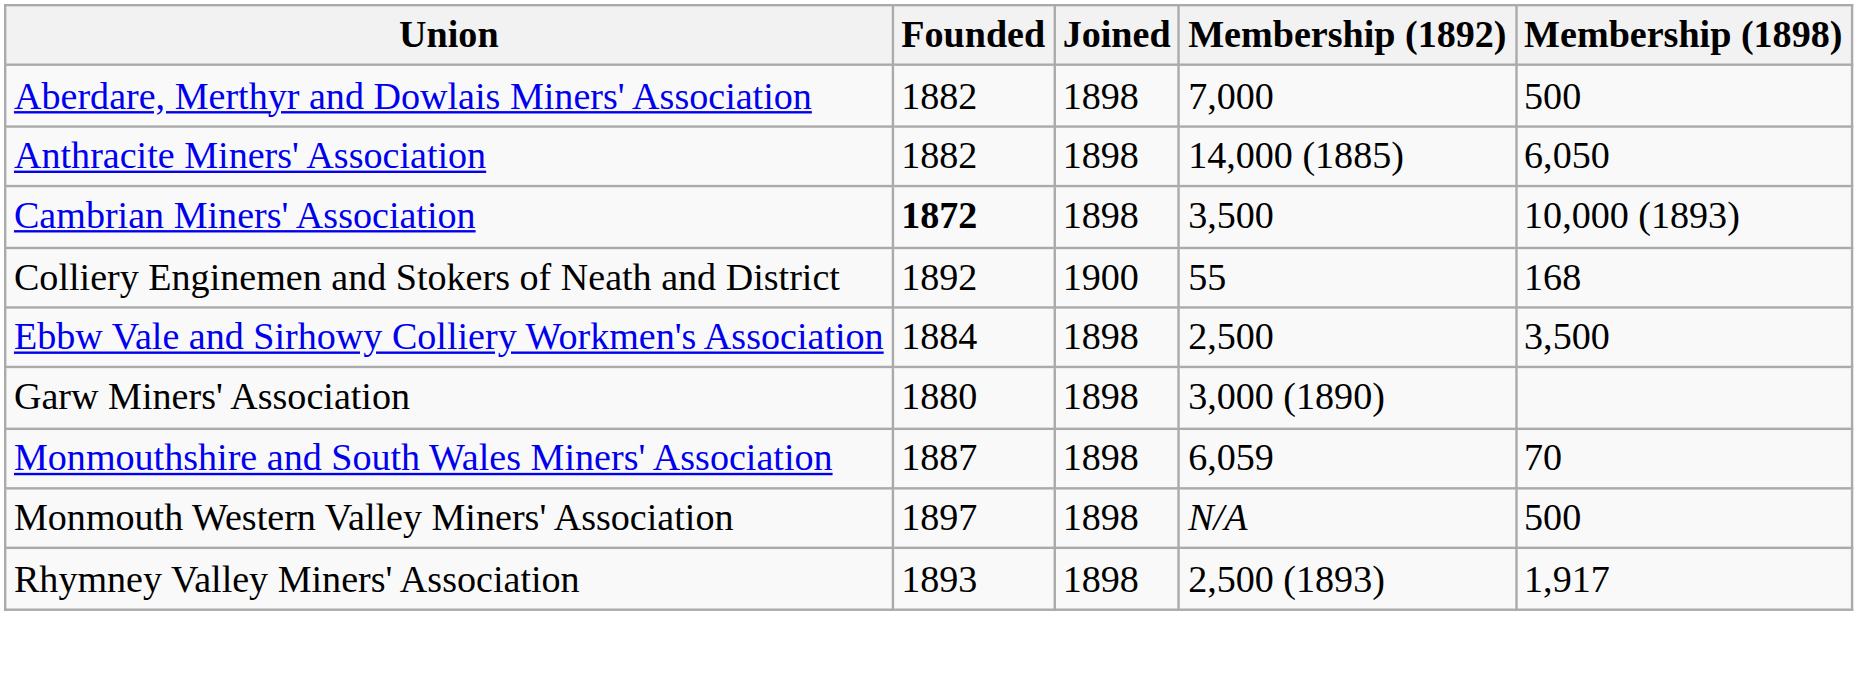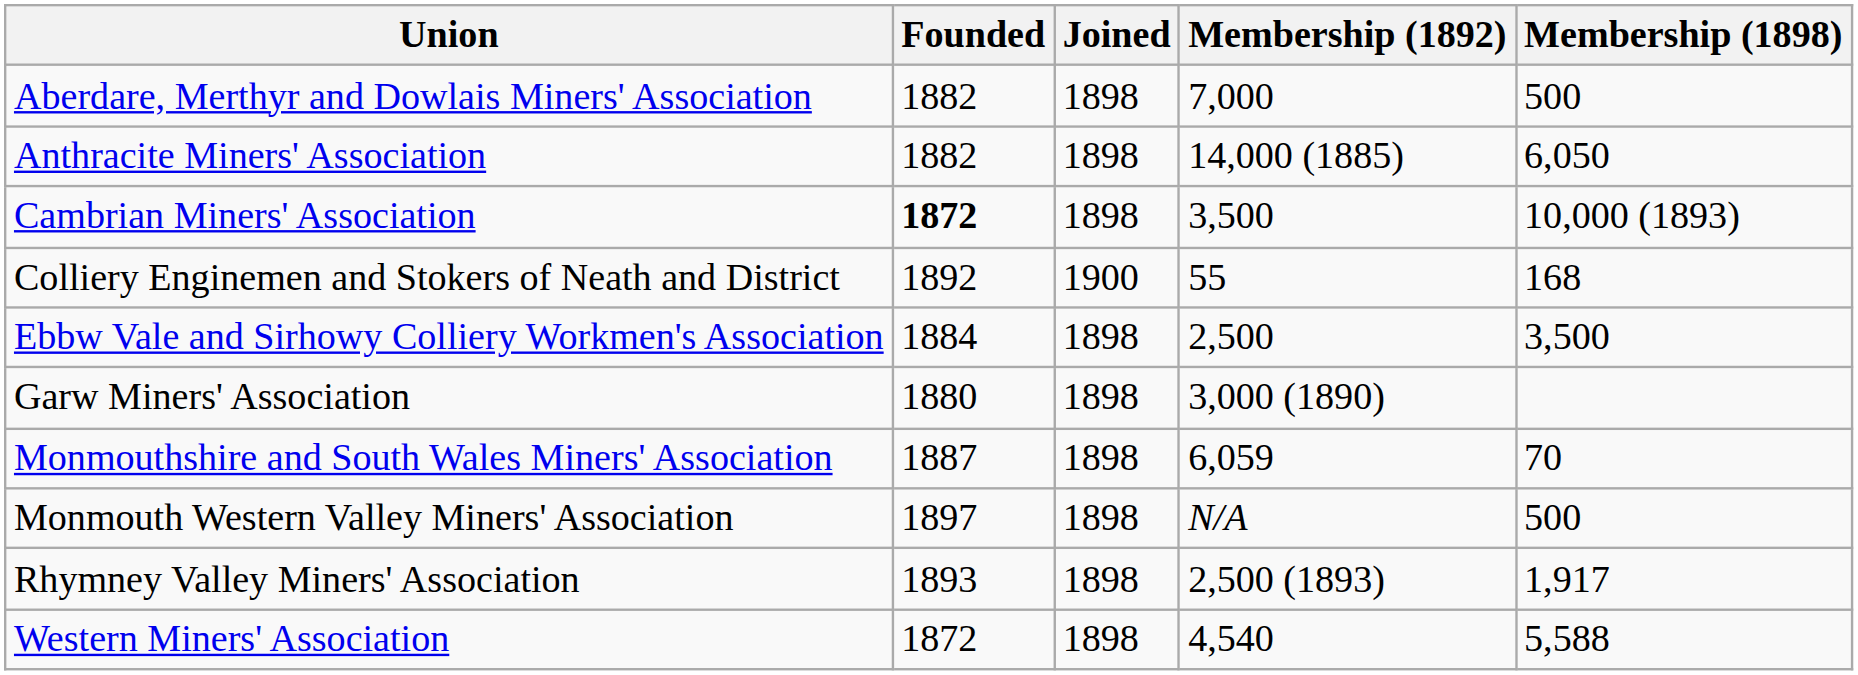 <table class="wikitable sortable">
 <tr>
 <th>Union</th>
 <th>Founded</th>
 <th>Joined</th>
 <th>Membership (1892)</th>
 <th>Membership (1898)</th>
 </tr>
 <tr>
 <td><a href='#'>Aberdare, Merthyr and Dowlais Miners' Association</a></td>
 <td>1882</td>
 <td>1898</td>
 <td>7,000</td>
 <td>500</td>
 </tr>
 <tr>
 <td><a href='#'>Anthracite Miners' Association</a></td>
 <td>1882</td>
 <td>1898</td>
 <td>14,000 (1885)</td>
 <td>6,050</td>
 </tr>
 <tr>
 <td><a href='#'>Cambrian Miners' Association</a></td>
 <td><strong>1872</strong></td>
 <td>1898</td>
 <td>3,500</td>
 <td>10,000 (1893)</td>
 </tr>
 <tr>
 <td>Colliery Enginemen and Stokers of Neath and District</td>
 <td>1892</td>
 <td>1900</td>
 <td>55</td>
 <td>168</td>
 </tr>
 <tr>
 <td><a href='#'>Ebbw Vale and Sirhowy Colliery Workmen's Association</a></td>
 <td>1884</td>
 <td>1898</td>
 <td>2,500</td>
 <td>3,500</td>
 </tr>
 <tr>
 <td>Garw Miners' Association</td>
 <td>1880</td>
 <td>1898</td>
 <td>3,000 (1890)</td>
 <td></td>
 </tr>
 <tr>
 <td><a href='#'>Monmouthshire and South Wales Miners' Association</a></td>
 <td>1887</td>
 <td>1898</td>
 <td>6,059</td>
 <td>70</td>
 </tr>
 <tr>
 <td>Monmouth Western Valley Miners' Association</td>
 <td>1897</td>
 <td>1898</td>
 <td><em>N/A</em></td>
 <td>500</td>
 </tr>
 <tr>
 <td>Rhymney Valley Miners' Association</td>
 <td>1893</td>
 <td>1898</td>
 <td>2,500 (1893)</td>
 <td>1,917</td>
 </tr>
+<tr>
+<td><a href='#'>Western Miners' Association</a></td>
+<td>1872</td>
+<td>1898</td>
+<td>4,540</td>
+<td>5,588</td>
+</tr>
 </table>
